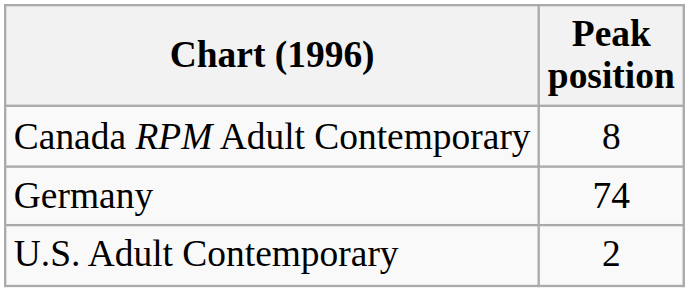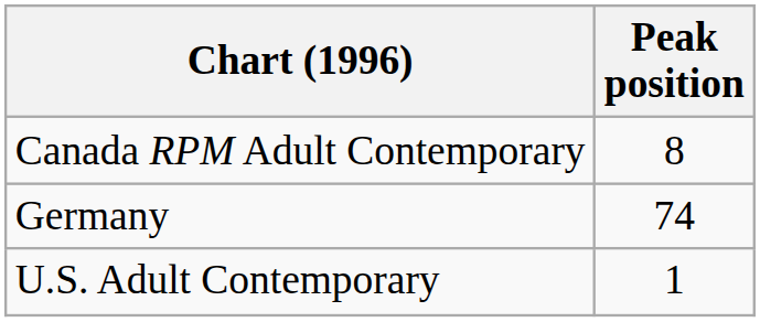 <table class="wikitable">
 <tr>
 <th>Chart (1996)</th>
 <th>Peak<br>position</th>
 </tr>
 <tr>
 <td>Canada <em>RPM</em> Adult Contemporary</td>
 <td style="text-align:center;">8</td>
 </tr>
 <tr>
 <td>Germany</td>
 <td style="text-align:center;">74</td>
 </tr>
 <tr>
 <td>U.S. Adult Contemporary</td>
-<td style="text-align:center;">2</td>
+<td style="text-align:center;">1</td>
 </tr>
 </table>
